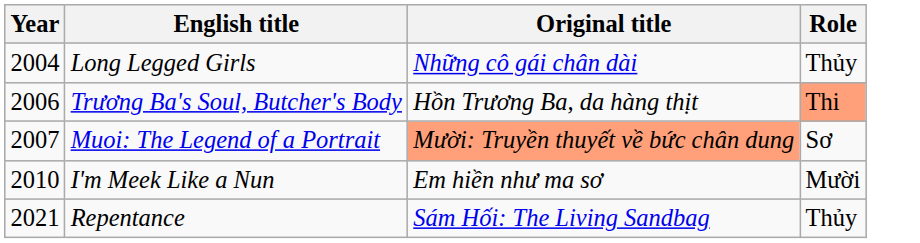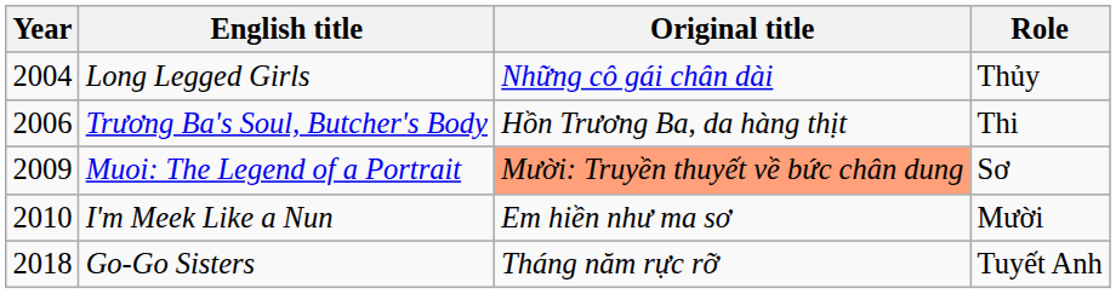 <table class="wikitable sortable">
 <tr>
 <th>Year</th>
 <th>English title</th>
 <th>Original title</th>
 <th>Role</th>
 </tr>
 <tr>
 <td>2004</td>
 <td><em>Long Legged Girls</em></td>
 <td><a href='#'><em>Những cô gái chân dài</em></a></td>
 <td>Thủy</td>
 </tr>
 <tr>
 <td>2006</td>
 <td><em><a href='#'>Trương Ba's Soul, Butcher's Body</a></em></td>
 <td><em>Hồn Trương Ba, da hàng thịt</em></td>
-<td style="background: lightsalmon;">Thi</td>
+<td>Thi</td>
 </tr>
 <tr>
-<td>2007</td>
+<td>2009</td>
 <td><em><a href='#'>Muoi: The Legend of a Portrait</a></em></td>
 <td style="background: lightsalmon;"><em>Mười: Truyền thuyết về bức chân dung</em></td>
 <td>Sơ</td>
 </tr>
 <tr>
 <td>2010</td>
 <td><em>I'm Meek Like a Nun</em></td>
 <td><em>Em hiền như ma sơ</em></td>
 <td>Mười</td>
 </tr>
 <tr>
-<td>2021</td>
-<td><em>Repentance</em></td>
-<td><em><a href='#'>Sám Hối: The Living Sandbag</a></em></td>
-<td>Thủy</td>
+<td>2018</td>
+<td><em>Go-Go Sisters</em></td>
+<td><em>Tháng năm rực rỡ</em></td>
+<td>Tuyết Anh</td>
 </tr>
 </table>
